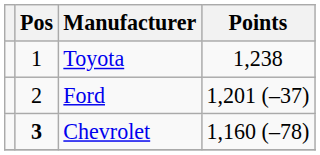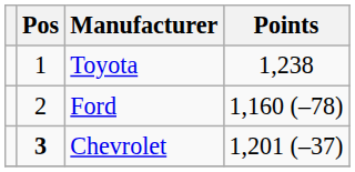 <table class="wikitable" style="font-size: 95%">
 <tr>
 <th></th>
 <th>Pos</th>
 <th>Manufacturer</th>
 <th>Points</th>
 </tr>
 <tr>
 <td align="left"></td>
 <td style="text-align:center;">1</td>
 <td><a href='#'>Toyota</a></td>
 <td style="text-align:center;">1,238</td>
 </tr>
 <tr>
 <td align="left"></td>
 <td style="text-align:center;">2</td>
 <td><a href='#'>Ford</a></td>
-<td style="text-align:center;">1,201 (–37)</td>
+<td style="text-align:center;">1,160 (–78)</td>
 </tr>
 <tr>
 <td align="left"></td>
 <td style="text-align:center;"><strong>3</strong></td>
 <td><a href='#'>Chevrolet</a></td>
-<td style="text-align:center;">1,160 (–78)</td>
+<td style="text-align:center;">1,201 (–37)</td>
 </tr>
 <tr class="sortbottom">
 </tr>
 </table>
